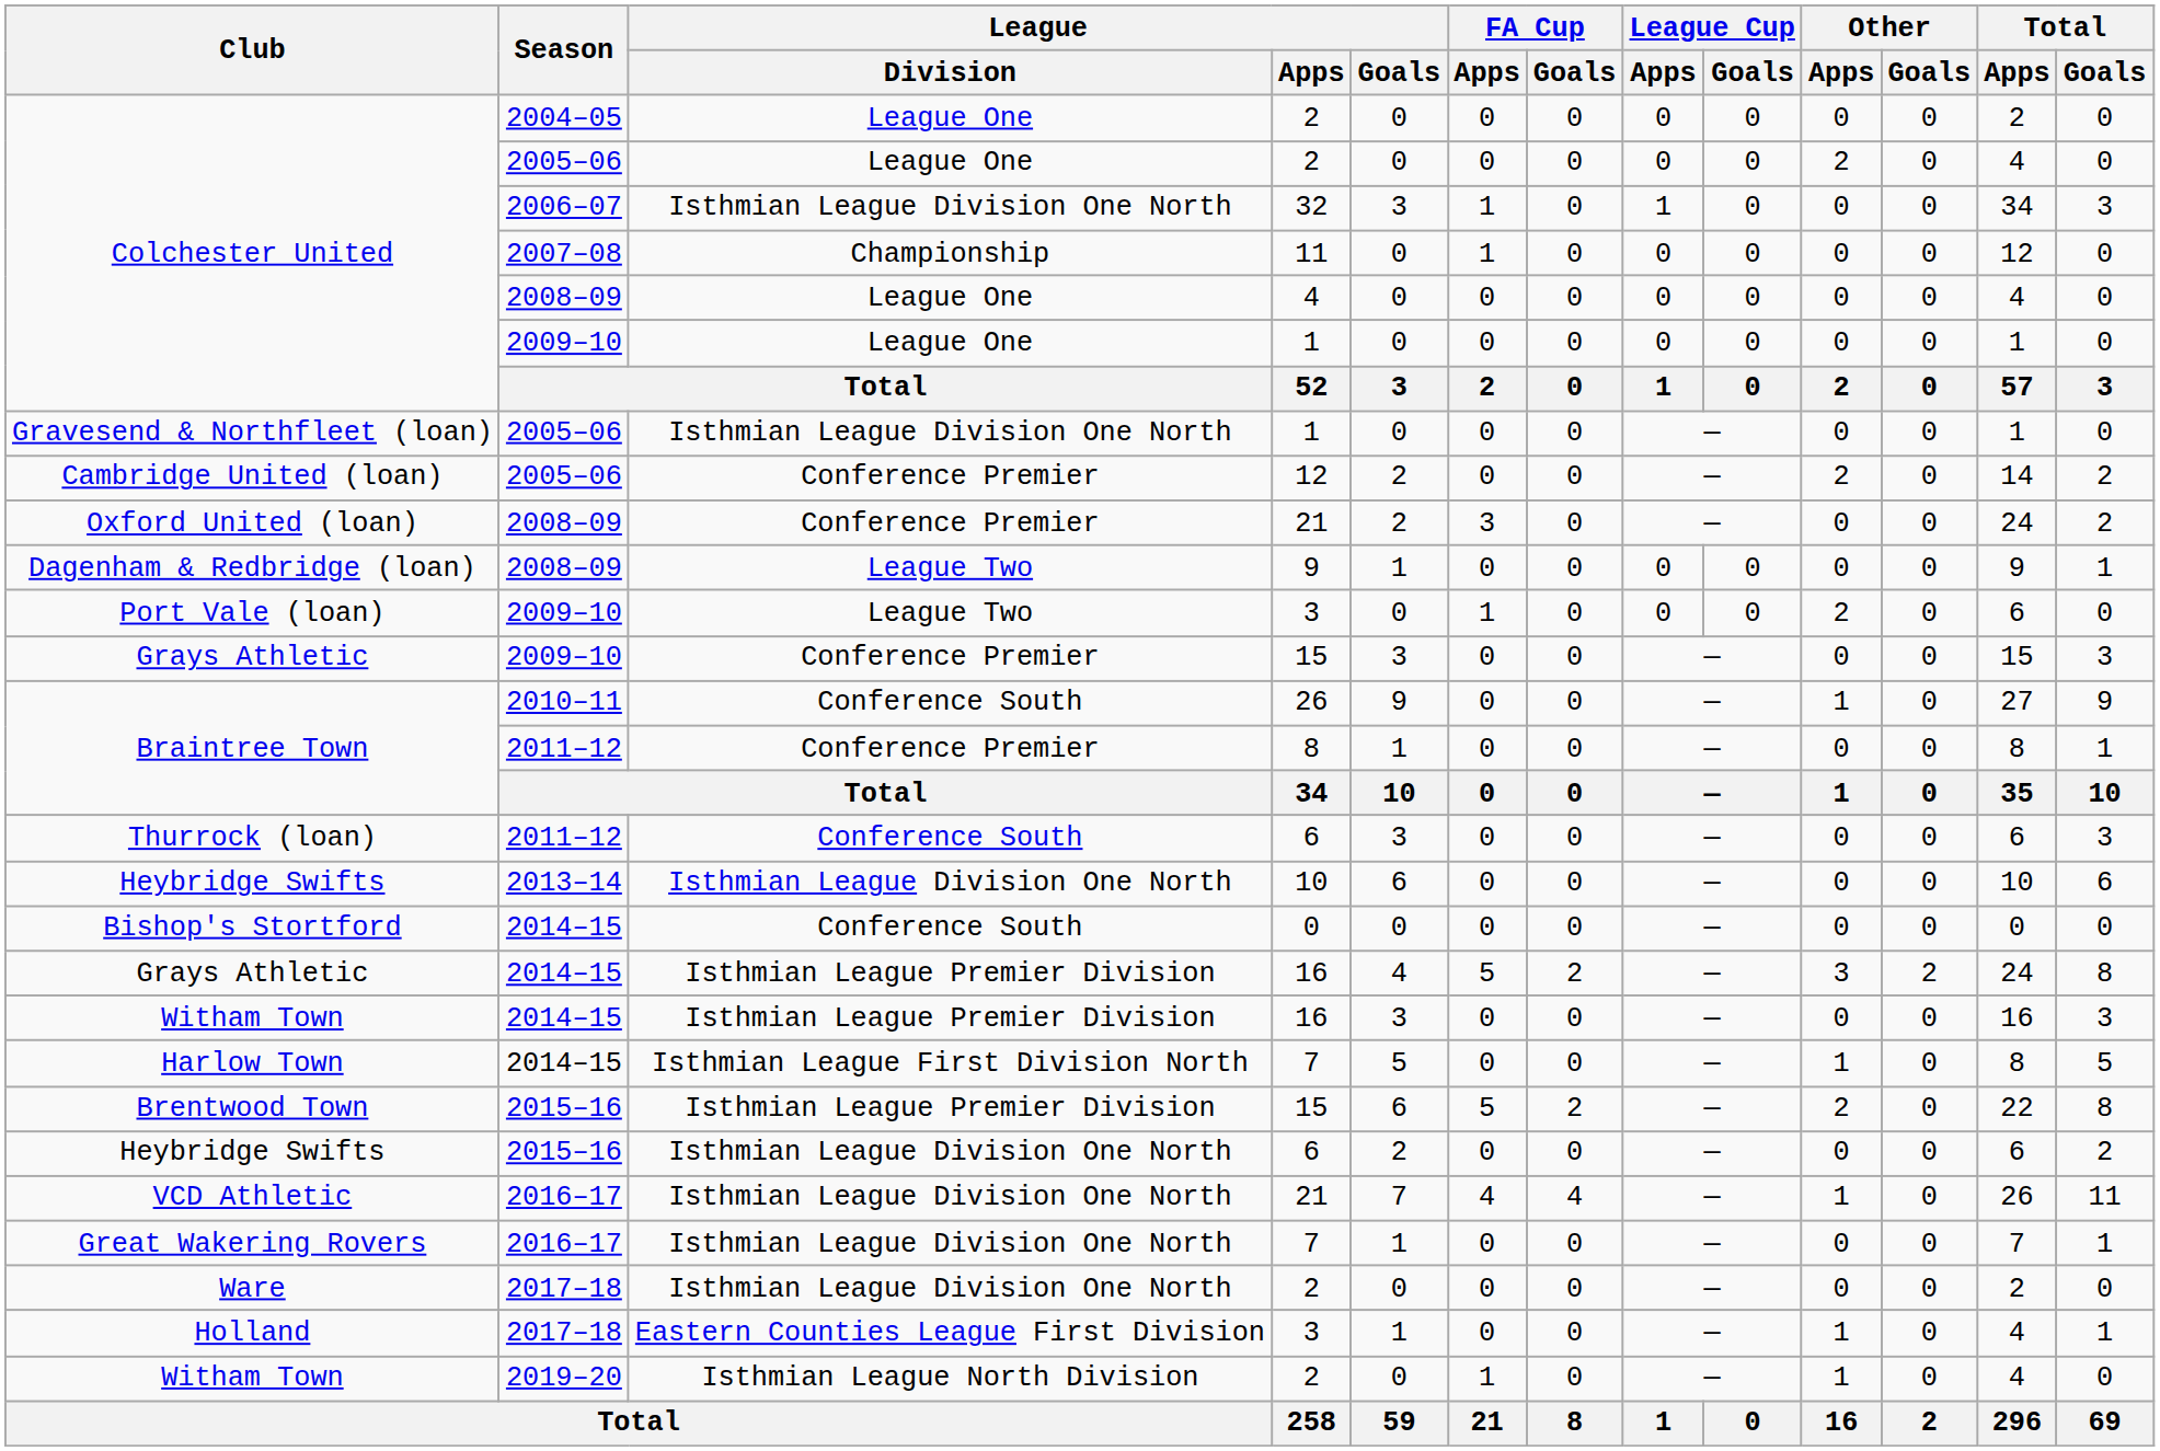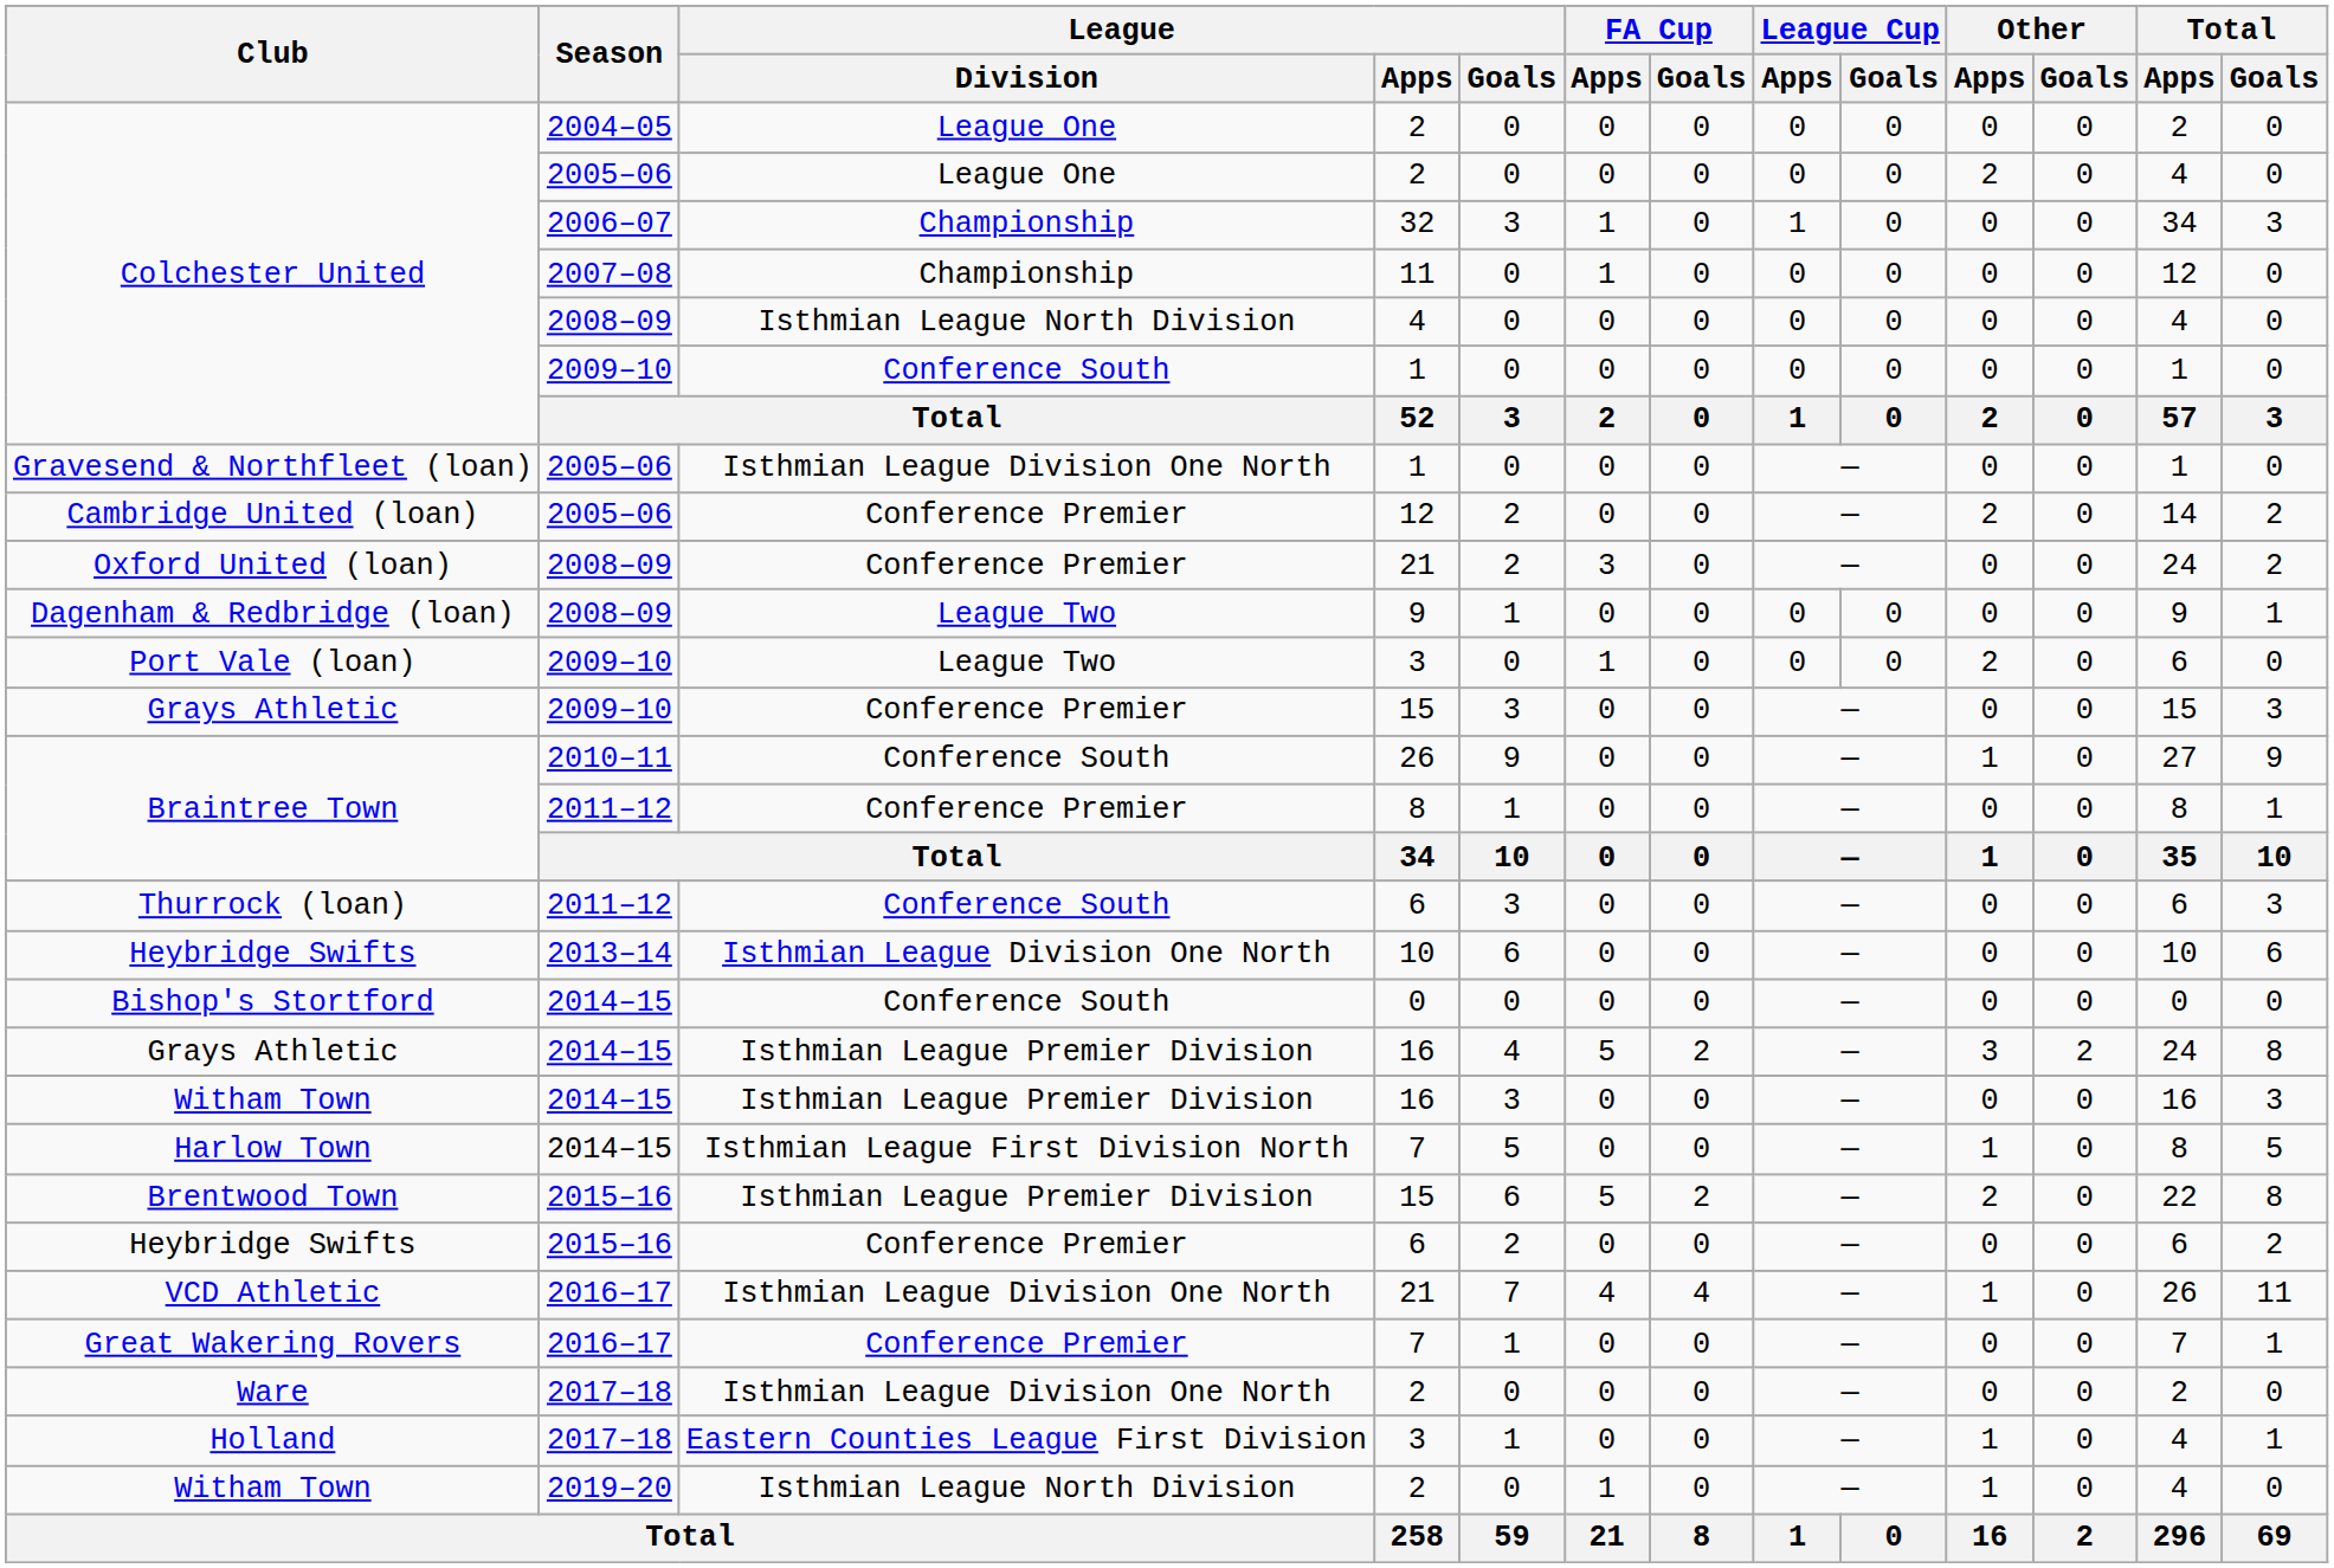 <table class="wikitable" style="text-align:center">
 <tr>
 <th rowspan="2">Club</th>
 <th rowspan="2">Season</th>
 <th colspan="3">League</th>
 <th colspan="2"><a href='#'>FA Cup</a></th>
 <th colspan="2"><a href='#'>League Cup</a></th>
 <th colspan="2">Other</th>
 <th colspan="2">Total</th>
 </tr>
 <tr>
 <th>Division</th>
 <th>Apps</th>
 <th>Goals</th>
 <th>Apps</th>
 <th>Goals</th>
 <th>Apps</th>
 <th>Goals</th>
 <th>Apps</th>
 <th>Goals</th>
 <th>Apps</th>
 <th>Goals</th>
 </tr>
 <tr>
 <td rowspan="7"><a href='#'>Colchester United</a></td>
 <td><a href='#'>2004–05</a></td>
 <td><a href='#'>League One</a></td>
 <td>2</td>
 <td>0</td>
 <td>0</td>
 <td>0</td>
 <td>0</td>
 <td>0</td>
 <td>0</td>
 <td>0</td>
 <td>2</td>
 <td>0</td>
 </tr>
 <tr>
 <td><a href='#'>2005–06</a></td>
 <td>League One</td>
 <td>2</td>
 <td>0</td>
 <td>0</td>
 <td>0</td>
 <td>0</td>
 <td>0</td>
 <td>2</td>
 <td>0</td>
 <td>4</td>
 <td>0</td>
 </tr>
 <tr>
 <td><a href='#'>2006–07</a></td>
-<td>Isthmian League Division One North</td>
+<td><a href='#'>Championship</a></td>
 <td>32</td>
 <td>3</td>
 <td>1</td>
 <td>0</td>
 <td>1</td>
 <td>0</td>
 <td>0</td>
 <td>0</td>
 <td>34</td>
 <td>3</td>
 </tr>
 <tr>
 <td><a href='#'>2007–08</a></td>
 <td>Championship</td>
 <td>11</td>
 <td>0</td>
 <td>1</td>
 <td>0</td>
 <td>0</td>
 <td>0</td>
 <td>0</td>
 <td>0</td>
 <td>12</td>
 <td>0</td>
 </tr>
 <tr>
 <td><a href='#'>2008–09</a></td>
-<td>League One</td>
+<td>Isthmian League North Division</td>
 <td>4</td>
 <td>0</td>
 <td>0</td>
 <td>0</td>
 <td>0</td>
 <td>0</td>
 <td>0</td>
 <td>0</td>
 <td>4</td>
 <td>0</td>
 </tr>
 <tr>
 <td><a href='#'>2009–10</a></td>
-<td>League One</td>
+<td><a href='#'>Conference South</a></td>
 <td>1</td>
 <td>0</td>
 <td>0</td>
 <td>0</td>
 <td>0</td>
 <td>0</td>
 <td>0</td>
 <td>0</td>
 <td>1</td>
 <td>0</td>
 </tr>
 <tr>
 <th colspan="2">Total</th>
 <th>52</th>
 <th>3</th>
 <th>2</th>
 <th>0</th>
 <th>1</th>
 <th>0</th>
 <th>2</th>
 <th>0</th>
 <th>57</th>
 <th>3</th>
 </tr>
 <tr>
 <td><a href='#'>Gravesend & Northfleet</a> (loan)</td>
 <td><a href='#'>2005–06</a></td>
 <td>Isthmian League Division One North</td>
 <td>1</td>
 <td>0</td>
 <td>0</td>
 <td>0</td>
 <td colspan="2">―</td>
 <td>0</td>
 <td>0</td>
 <td>1</td>
 <td>0</td>
 </tr>
 <tr>
 <td><a href='#'>Cambridge United</a> (loan)</td>
 <td><a href='#'>2005–06</a></td>
 <td>Conference Premier</td>
 <td>12</td>
 <td>2</td>
 <td>0</td>
 <td>0</td>
 <td colspan="2">―</td>
 <td>2</td>
 <td>0</td>
 <td>14</td>
 <td>2</td>
 </tr>
 <tr>
 <td><a href='#'>Oxford United</a> (loan)</td>
 <td><a href='#'>2008–09</a></td>
 <td>Conference Premier</td>
 <td>21</td>
 <td>2</td>
 <td>3</td>
 <td>0</td>
 <td colspan="2">―</td>
 <td>0</td>
 <td>0</td>
 <td>24</td>
 <td>2</td>
 </tr>
 <tr>
 <td><a href='#'>Dagenham & Redbridge</a> (loan)</td>
 <td><a href='#'>2008–09</a></td>
 <td><a href='#'>League Two</a></td>
 <td>9</td>
 <td>1</td>
 <td>0</td>
 <td>0</td>
 <td>0</td>
 <td>0</td>
 <td>0</td>
 <td>0</td>
 <td>9</td>
 <td>1</td>
 </tr>
 <tr>
 <td><a href='#'>Port Vale</a> (loan)</td>
 <td><a href='#'>2009–10</a></td>
 <td>League Two</td>
 <td>3</td>
 <td>0</td>
 <td>1</td>
 <td>0</td>
 <td>0</td>
 <td>0</td>
 <td>2</td>
 <td>0</td>
 <td>6</td>
 <td>0</td>
 </tr>
 <tr>
 <td><a href='#'>Grays Athletic</a></td>
 <td><a href='#'>2009–10</a></td>
 <td>Conference Premier</td>
 <td>15</td>
 <td>3</td>
 <td>0</td>
 <td>0</td>
 <td colspan="2">―</td>
 <td>0</td>
 <td>0</td>
 <td>15</td>
 <td>3</td>
 </tr>
 <tr>
 <td rowspan="3"><a href='#'>Braintree Town</a></td>
 <td><a href='#'>2010–11</a></td>
 <td>Conference South</td>
 <td>26</td>
 <td>9</td>
 <td>0</td>
 <td>0</td>
 <td colspan="2">―</td>
 <td>1</td>
 <td>0</td>
 <td>27</td>
 <td>9</td>
 </tr>
 <tr>
 <td><a href='#'>2011–12</a></td>
 <td>Conference Premier</td>
 <td>8</td>
 <td>1</td>
 <td>0</td>
 <td>0</td>
 <td colspan="2">―</td>
 <td>0</td>
 <td>0</td>
 <td>8</td>
 <td>1</td>
 </tr>
 <tr>
 <th colspan="2">Total</th>
 <th>34</th>
 <th>10</th>
 <th>0</th>
 <th>0</th>
 <th colspan="2">―</th>
 <th>1</th>
 <th>0</th>
 <th>35</th>
 <th>10</th>
 </tr>
 <tr>
 <td><a href='#'>Thurrock</a> (loan)</td>
 <td><a href='#'>2011–12</a></td>
 <td><a href='#'>Conference South</a></td>
 <td>6</td>
 <td>3</td>
 <td>0</td>
 <td>0</td>
 <td colspan="2">―</td>
 <td>0</td>
 <td>0</td>
 <td>6</td>
 <td>3</td>
 </tr>
 <tr>
 <td><a href='#'>Heybridge Swifts</a></td>
 <td><a href='#'>2013–14</a></td>
 <td><a href='#'>Isthmian League</a> Division One North</td>
 <td>10</td>
 <td>6</td>
 <td>0</td>
 <td>0</td>
 <td colspan="2">―</td>
 <td>0</td>
 <td>0</td>
 <td>10</td>
 <td>6</td>
 </tr>
 <tr>
 <td><a href='#'>Bishop's Stortford</a></td>
 <td><a href='#'>2014–15</a></td>
 <td>Conference South</td>
 <td>0</td>
 <td>0</td>
 <td>0</td>
 <td>0</td>
 <td colspan="2">―</td>
 <td>0</td>
 <td>0</td>
 <td>0</td>
 <td>0</td>
 </tr>
 <tr>
 <td>Grays Athletic</td>
 <td><a href='#'>2014–15</a></td>
 <td>Isthmian League Premier Division</td>
 <td>16</td>
 <td>4</td>
 <td>5</td>
 <td>2</td>
 <td colspan="2">―</td>
 <td>3</td>
 <td>2</td>
 <td>24</td>
 <td>8</td>
 </tr>
 <tr>
 <td><a href='#'>Witham Town</a></td>
 <td><a href='#'>2014–15</a></td>
 <td>Isthmian League Premier Division</td>
 <td>16</td>
 <td>3</td>
 <td>0</td>
 <td>0</td>
 <td colspan="2">―</td>
 <td>0</td>
 <td>0</td>
 <td>16</td>
 <td>3</td>
 </tr>
 <tr>
 <td><a href='#'>Harlow Town</a></td>
 <td>2014–15</td>
 <td>Isthmian League First Division North</td>
 <td>7</td>
 <td>5</td>
 <td>0</td>
 <td>0</td>
 <td colspan="2">―</td>
 <td>1</td>
 <td>0</td>
 <td>8</td>
 <td>5</td>
 </tr>
 <tr>
 <td><a href='#'>Brentwood Town</a></td>
 <td><a href='#'>2015–16</a></td>
 <td>Isthmian League Premier Division</td>
 <td>15</td>
 <td>6</td>
 <td>5</td>
 <td>2</td>
 <td colspan="2">―</td>
 <td>2</td>
 <td>0</td>
 <td>22</td>
 <td>8</td>
 </tr>
 <tr>
 <td>Heybridge Swifts</td>
 <td><a href='#'>2015–16</a></td>
-<td>Isthmian League Division One North</td>
+<td>Conference Premier</td>
 <td>6</td>
 <td>2</td>
 <td>0</td>
 <td>0</td>
 <td colspan="2">―</td>
 <td>0</td>
 <td>0</td>
 <td>6</td>
 <td>2</td>
 </tr>
 <tr>
 <td><a href='#'>VCD Athletic</a></td>
 <td><a href='#'>2016–17</a></td>
 <td>Isthmian League Division One North</td>
 <td>21</td>
 <td>7</td>
 <td>4</td>
 <td>4</td>
 <td colspan="2">―</td>
 <td>1</td>
 <td>0</td>
 <td>26</td>
 <td>11</td>
 </tr>
 <tr>
 <td><a href='#'>Great Wakering Rovers</a></td>
 <td><a href='#'>2016–17</a></td>
-<td>Isthmian League Division One North</td>
+<td><a href='#'>Conference Premier</a></td>
 <td>7</td>
 <td>1</td>
 <td>0</td>
 <td>0</td>
 <td colspan="2">―</td>
 <td>0</td>
 <td>0</td>
 <td>7</td>
 <td>1</td>
 </tr>
 <tr>
 <td><a href='#'>Ware</a></td>
 <td><a href='#'>2017–18</a></td>
 <td>Isthmian League Division One North</td>
 <td>2</td>
 <td>0</td>
 <td>0</td>
 <td>0</td>
 <td colspan="2">―</td>
 <td>0</td>
 <td>0</td>
 <td>2</td>
 <td>0</td>
 </tr>
 <tr>
 <td><a href='#'>Holland</a></td>
 <td><a href='#'>2017–18</a></td>
 <td><a href='#'>Eastern Counties League</a> First Division</td>
 <td>3</td>
 <td>1</td>
 <td>0</td>
 <td>0</td>
 <td colspan="2">―</td>
 <td>1</td>
 <td>0</td>
 <td>4</td>
 <td>1</td>
 </tr>
 <tr>
 <td><a href='#'>Witham Town</a></td>
 <td><a href='#'>2019–20</a></td>
 <td>Isthmian League North Division</td>
 <td>2</td>
 <td>0</td>
 <td>1</td>
 <td>0</td>
 <td colspan="2">―</td>
 <td>1</td>
 <td>0</td>
 <td>4</td>
 <td>0</td>
 </tr>
 <tr>
 <th colspan="3">Total</th>
 <th>258</th>
 <th>59</th>
 <th>21</th>
 <th>8</th>
 <th>1</th>
 <th>0</th>
 <th>16</th>
 <th>2</th>
 <th>296</th>
 <th>69</th>
 </tr>
 </table>
